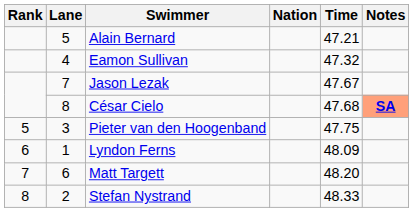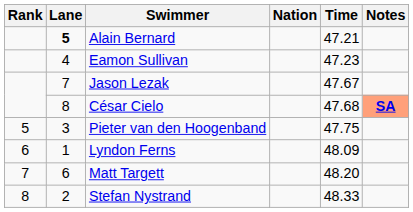 <table class="wikitable sortable" style="text-align:center">
 <tr>
 <th>Rank</th>
 <th>Lane</th>
 <th>Swimmer</th>
 <th>Nation</th>
 <th>Time</th>
 <th>Notes</th>
 </tr>
 <tr>
 <td></td>
-<td>5</td>
+<td><strong>5</strong></td>
 <td align=left><a href='#'>Alain Bernard</a></td>
 <td align=left></td>
 <td>47.21</td>
 <td></td>
 </tr>
 <tr>
 <td></td>
 <td>4</td>
 <td align=left><a href='#'>Eamon Sullivan</a></td>
 <td align=left></td>
-<td>47.32</td>
+<td>47.23</td>
 <td></td>
 </tr>
 <tr>
 <td rowspan=2></td>
 <td>7</td>
 <td align=left><a href='#'>Jason Lezak</a></td>
 <td align=left></td>
 <td>47.67</td>
 <td></td>
 </tr>
 <tr>
 <td>8</td>
 <td align=left><a href='#'>César Cielo</a></td>
 <td align=left></td>
 <td>47.68</td>
 <td style="background: lightsalmon;"><strong><a href='#'>SA</a></strong></td>
 </tr>
 <tr>
 <td>5</td>
 <td>3</td>
 <td align=left><a href='#'>Pieter van den Hoogenband</a></td>
 <td align=left></td>
 <td>47.75</td>
 <td></td>
 </tr>
 <tr>
 <td>6</td>
 <td>1</td>
 <td align=left><a href='#'>Lyndon Ferns</a></td>
 <td align=left></td>
 <td>48.09</td>
 <td></td>
 </tr>
 <tr>
 <td>7</td>
 <td>6</td>
 <td align=left><a href='#'>Matt Targett</a></td>
 <td align=left></td>
 <td>48.20</td>
 <td></td>
 </tr>
 <tr>
 <td>8</td>
 <td>2</td>
 <td align=left><a href='#'>Stefan Nystrand</a></td>
 <td align=left></td>
 <td>48.33</td>
 <td></td>
 </tr>
 </table>
